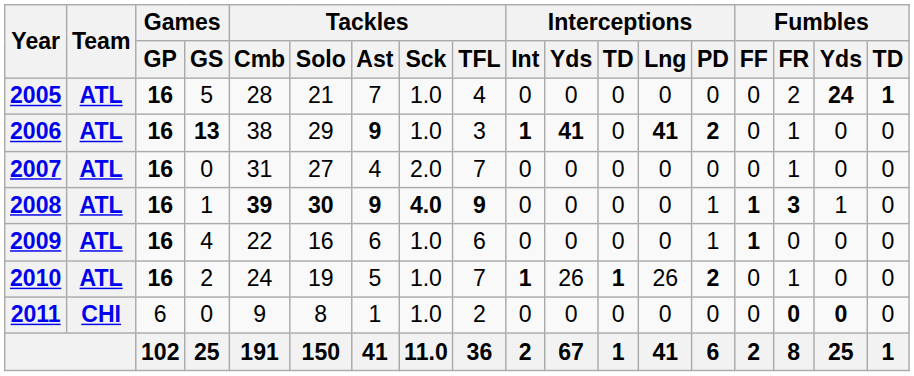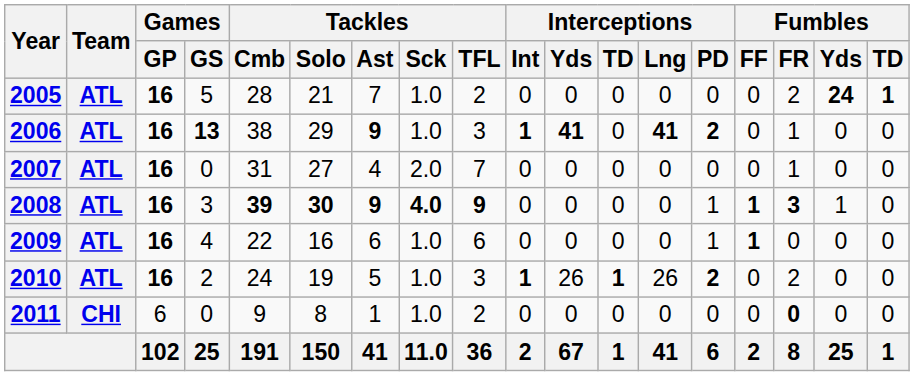 <table class="wikitable" style="text-align:center">
 <tr>
 <th rowspan="2">Year</th>
 <th rowspan="2">Team</th>
 <th colspan="2">Games</th>
 <th colspan="5">Tackles</th>
 <th colspan="5">Interceptions</th>
 <th colspan="4">Fumbles</th>
 </tr>
 <tr>
 <th>GP</th>
 <th>GS</th>
 <th>Cmb</th>
 <th>Solo</th>
 <th>Ast</th>
 <th>Sck</th>
 <th>TFL</th>
 <th>Int</th>
 <th>Yds</th>
 <th>TD</th>
 <th>Lng</th>
 <th>PD</th>
 <th>FF</th>
 <th>FR</th>
 <th>Yds</th>
 <th>TD</th>
 </tr>
 <tr>
 <th><a href='#'>2005</a></th>
 <th><a href='#'>ATL</a></th>
 <td><strong>16</strong></td>
 <td>5</td>
 <td>28</td>
 <td>21</td>
 <td>7</td>
 <td>1.0</td>
-<td>4</td>
+<td>2</td>
 <td>0</td>
 <td>0</td>
 <td>0</td>
 <td>0</td>
 <td>0</td>
 <td>0</td>
 <td>2</td>
 <td><strong>24</strong></td>
 <td><strong>1</strong></td>
 </tr>
 <tr>
 <th><a href='#'>2006</a></th>
 <th><a href='#'>ATL</a></th>
 <td><strong>16</strong></td>
 <td><strong>13</strong></td>
 <td>38</td>
 <td>29</td>
 <td><strong>9</strong></td>
 <td>1.0</td>
 <td>3</td>
 <td><strong>1</strong></td>
 <td><strong>41</strong></td>
 <td>0</td>
 <td><strong>41</strong></td>
 <td><strong>2</strong></td>
 <td>0</td>
 <td>1</td>
 <td>0</td>
 <td>0</td>
 </tr>
 <tr>
 <th><a href='#'>2007</a></th>
 <th><a href='#'>ATL</a></th>
 <td><strong>16</strong></td>
 <td>0</td>
 <td>31</td>
 <td>27</td>
 <td>4</td>
 <td>2.0</td>
 <td>7</td>
 <td>0</td>
 <td>0</td>
 <td>0</td>
 <td>0</td>
 <td>0</td>
 <td>0</td>
 <td>1</td>
 <td>0</td>
 <td>0</td>
 </tr>
 <tr>
 <th><a href='#'>2008</a></th>
 <th><a href='#'>ATL</a></th>
 <td><strong>16</strong></td>
-<td>1</td>
+<td>3</td>
 <td><strong>39</strong></td>
 <td><strong>30</strong></td>
 <td><strong>9</strong></td>
 <td><strong>4.0</strong></td>
 <td><strong>9</strong></td>
 <td>0</td>
 <td>0</td>
 <td>0</td>
 <td>0</td>
 <td>1</td>
 <td><strong>1</strong></td>
 <td><strong>3</strong></td>
 <td>1</td>
 <td>0</td>
 </tr>
 <tr>
 <th><a href='#'>2009</a></th>
 <th><a href='#'>ATL</a></th>
 <td><strong>16</strong></td>
 <td>4</td>
 <td>22</td>
 <td>16</td>
 <td>6</td>
 <td>1.0</td>
 <td>6</td>
 <td>0</td>
 <td>0</td>
 <td>0</td>
 <td>0</td>
 <td>1</td>
 <td><strong>1</strong></td>
 <td>0</td>
 <td>0</td>
 <td>0</td>
 </tr>
 <tr>
 <th><a href='#'>2010</a></th>
 <th><a href='#'>ATL</a></th>
 <td><strong>16</strong></td>
 <td>2</td>
 <td>24</td>
 <td>19</td>
 <td>5</td>
 <td>1.0</td>
-<td>7</td>
+<td>3</td>
 <td><strong>1</strong></td>
 <td>26</td>
 <td><strong>1</strong></td>
 <td>26</td>
 <td><strong>2</strong></td>
 <td>0</td>
-<td>1</td>
+<td>2</td>
 <td>0</td>
 <td>0</td>
 </tr>
 <tr>
 <th><a href='#'>2011</a></th>
 <th><a href='#'>CHI</a></th>
 <td>6</td>
 <td>0</td>
 <td>9</td>
 <td>8</td>
 <td>1</td>
 <td>1.0</td>
 <td>2</td>
 <td>0</td>
 <td>0</td>
 <td>0</td>
 <td>0</td>
 <td>0</td>
 <td>0</td>
 <td><strong>0</strong></td>
-<td><strong>0</strong></td>
+<td>0</td>
 <td>0</td>
 </tr>
 <tr>
 <th colspan="2"></th>
 <th>102</th>
 <th>25</th>
 <th>191</th>
 <th>150</th>
 <th>41</th>
 <th>11.0</th>
 <th>36</th>
 <th>2</th>
 <th>67</th>
 <th>1</th>
 <th>41</th>
 <th>6</th>
 <th>2</th>
 <th>8</th>
 <th>25</th>
 <th>1</th>
 </tr>
 </table>
